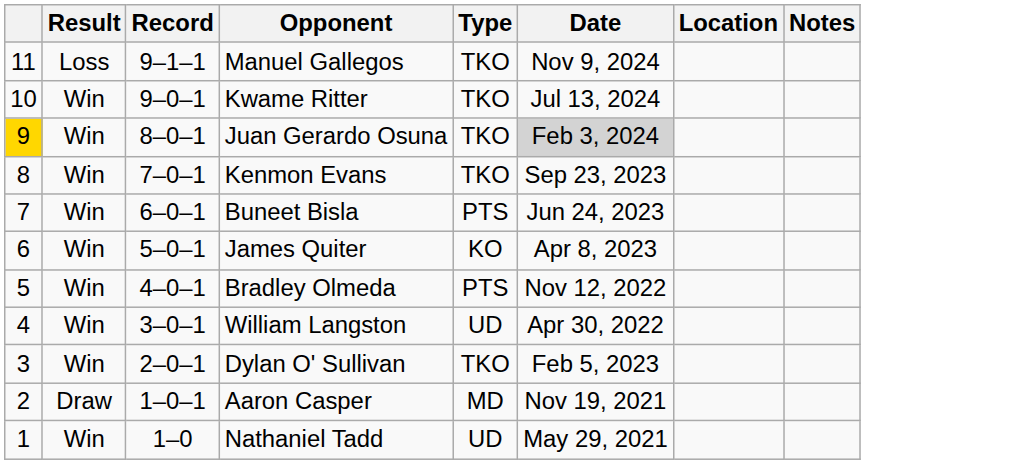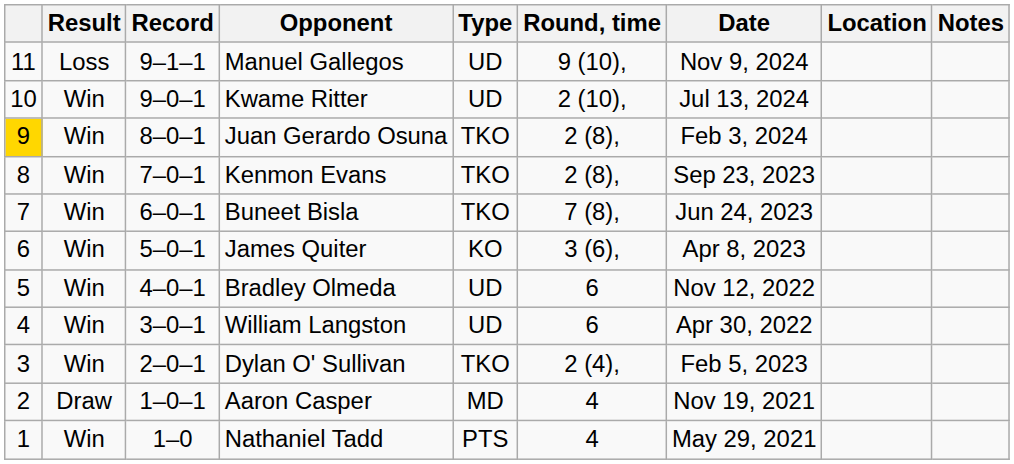 <table class="wikitable" style="text-align:center">
 <tr>
 <th></th>
 <th>Result</th>
 <th>Record</th>
 <th>Opponent</th>
 <th>Type</th>
+<th>Round, time</th>
 <th>Date</th>
 <th>Location</th>
 <th>Notes</th>
 </tr>
 <tr>
 <td>11</td>
 <td>Loss</td>
 <td>9–1–1</td>
 <td style="text-align:left;">Manuel Gallegos</td>
-<td>TKO</td>
+<td>UD</td>
+<td>9 (10), </td>
 <td>Nov 9, 2024</td>
 <td style="text-align:left;"></td>
 <td style="text-align:left;"></td>
 </tr>
 <tr>
 <td>10</td>
 <td>Win</td>
 <td>9–0–1</td>
 <td style="text-align:left;">Kwame Ritter</td>
-<td>TKO</td>
+<td>UD</td>
+<td>2 (10), </td>
 <td>Jul 13, 2024</td>
 <td style="text-align:left;"></td>
 <td style="text-align:left;"></td>
 </tr>
 <tr>
 <td style="background: gold;">9</td>
 <td>Win</td>
 <td>8–0–1</td>
 <td style="text-align:left;">Juan Gerardo Osuna</td>
 <td>TKO</td>
-<td style="background: lightgrey;">Feb 3, 2024</td>
+<td>2 (8), </td>
+<td>Feb 3, 2024</td>
 <td style="text-align:left;"></td>
 <td></td>
 </tr>
 <tr>
 <td>8</td>
 <td>Win</td>
 <td>7–0–1</td>
 <td style="text-align:left;">Kenmon Evans</td>
 <td>TKO</td>
+<td>2 (8), </td>
 <td>Sep 23, 2023</td>
 <td style="text-align:left;"></td>
 <td></td>
 </tr>
 <tr>
 <td>7</td>
 <td>Win</td>
 <td>6–0–1</td>
 <td style="text-align:left;">Buneet Bisla</td>
-<td>PTS</td>
+<td>TKO</td>
+<td>7 (8), </td>
 <td>Jun 24, 2023</td>
 <td style="text-align:left;"></td>
 <td></td>
 </tr>
 <tr>
 <td>6</td>
 <td>Win</td>
 <td>5–0–1</td>
 <td style="text-align:left;">James Quiter</td>
 <td>KO</td>
+<td>3 (6), </td>
 <td>Apr 8, 2023</td>
 <td style="text-align:left;"></td>
 <td></td>
 </tr>
 <tr>
 <td>5</td>
 <td>Win</td>
 <td>4–0–1</td>
 <td style="text-align:left;">Bradley Olmeda</td>
-<td>PTS</td>
+<td>UD</td>
+<td>6</td>
 <td>Nov 12, 2022</td>
 <td style="text-align:left;"></td>
 <td></td>
 </tr>
 <tr>
 <td>4</td>
 <td>Win</td>
 <td>3–0–1</td>
 <td style="text-align:left;">William Langston</td>
 <td>UD</td>
+<td>6</td>
 <td>Apr 30, 2022</td>
 <td style="text-align:left;"></td>
 <td></td>
 </tr>
 <tr>
 <td>3</td>
 <td>Win</td>
 <td>2–0–1</td>
 <td style="text-align:left;">Dylan O' Sullivan</td>
 <td>TKO</td>
+<td>2 (4), </td>
 <td>Feb 5, 2023</td>
 <td style="text-align:left;"></td>
 <td></td>
 </tr>
 <tr>
 <td>2</td>
 <td>Draw</td>
 <td>1–0–1</td>
 <td style="text-align:left;">Aaron Casper</td>
 <td>MD</td>
+<td>4</td>
 <td>Nov 19, 2021</td>
 <td style="text-align:left;"></td>
 <td></td>
 </tr>
 <tr>
 <td>1</td>
 <td>Win</td>
 <td>1–0</td>
 <td style="text-align:left;">Nathaniel Tadd</td>
-<td>UD</td>
+<td>PTS</td>
+<td>4</td>
 <td>May 29, 2021</td>
 <td style="text-align:left;"></td>
 <td></td>
 </tr>
 </table>
